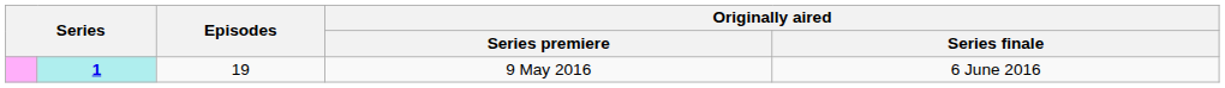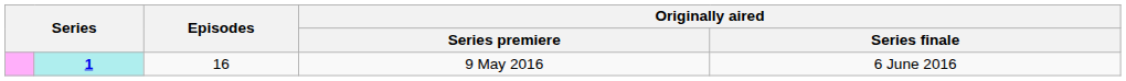 <table class="wikitable"  style="width: 60%; text-align:center;">
 <tr>
 <th colspan=2 rowspan=2 style="width: 5%;">Series</th>
 <th rowspan=2 style="width: 5%;">Episodes</th>
 <th colspan=2>Originally aired</th>
 </tr>
 <tr>
 <th style="width: 15%;">Series premiere</th>
 <th style="width: 15%;">Series finale</th>
 </tr>
 <tr>
 <td style="width:12px; background:#FFAFFA; width:1%;"></td>
 <td style="background: paleturquoise;"><strong><a href='#'>1</a></strong></td>
-<td>19</td>
+<td>16</td>
 <td>9 May 2016</td>
 <td>6 June 2016</td>
 </tr>
 </table>
